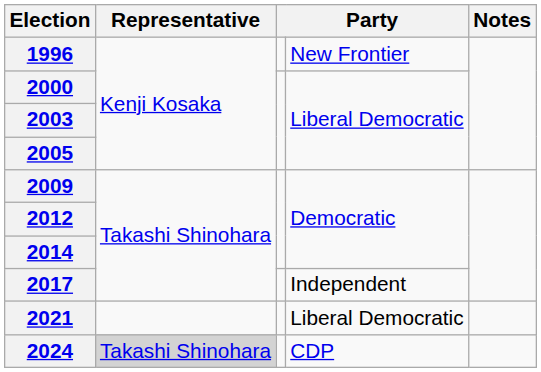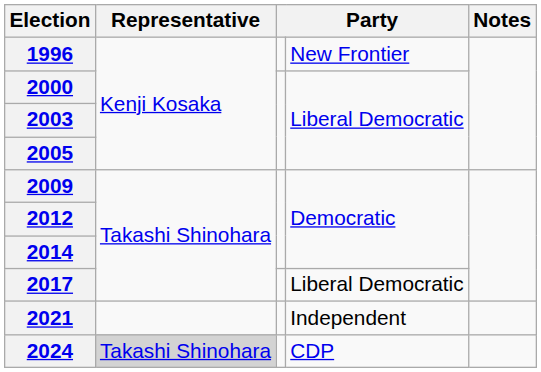 <table class=wikitable>
 <tr valign=bottom>
 <th>Election</th>
 <th>Representative</th>
 <th colspan="2">Party</th>
 <th>Notes</th>
 </tr>
 <tr>
 <th><a href='#'>1996</a></th>
 <td rowspan="4"><a href='#'>Kenji Kosaka</a></td>
 <td bgcolor=></td>
 <td><a href='#'>New Frontier</a></td>
 <td rowspan="4"></td>
 </tr>
 <tr>
 <th><a href='#'>2000</a></th>
 <td rowspan="3" bgcolor=></td>
 <td rowspan="3"><a href='#'>Liberal Democratic</a></td>
 </tr>
 <tr>
 <th><a href='#'>2003</a></th>
 </tr>
 <tr>
 <th><a href='#'>2005</a></th>
 </tr>
 <tr>
 <th><a href='#'>2009</a></th>
 <td rowspan="4"><a href='#'>Takashi Shinohara</a></td>
 <td rowspan="3" bgcolor=></td>
 <td rowspan="3"><a href='#'>Democratic</a></td>
 <td rowspan="4"></td>
 </tr>
 <tr>
 <th><a href='#'>2012</a></th>
 </tr>
 <tr>
 <th><a href='#'>2014</a></th>
 </tr>
 <tr>
 <th><a href='#'>2017</a></th>
 <td bgcolor=></td>
-<td>Independent</td>
+<td>Liberal Democratic</td>
 </tr>
 <tr>
 <th><a href='#'>2021</a></th>
 <td></td>
 <td bgcolor=></td>
-<td>Liberal Democratic</td>
+<td>Independent</td>
 <td></td>
 </tr>
 <tr>
 <th><a href='#'>2024</a></th>
 <td style="background: lightgrey;"><a href='#'>Takashi Shinohara</a></td>
 <td bgcolor=></td>
 <td><a href='#'>CDP</a></td>
 <td></td>
 </tr>
 </table>
